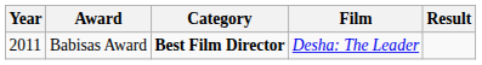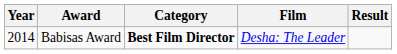 <table class="wikitable" style="font-size: 95%;">
 <tr>
 <th>Year</th>
 <th>Award</th>
 <th>Category</th>
 <th>Film</th>
 <th>Result</th>
 </tr>
 <tr>
-<td>2011</td>
+<td>2014</td>
 <td>Babisas Award</td>
 <td><strong>Best Film Director</strong></td>
 <td><em><a href='#'>Desha: The Leader</a></em></td>
 <td></td>
 </tr>
 </table>
